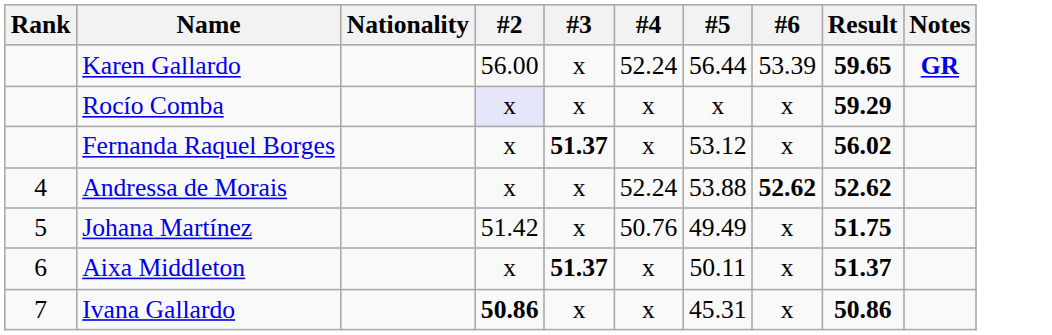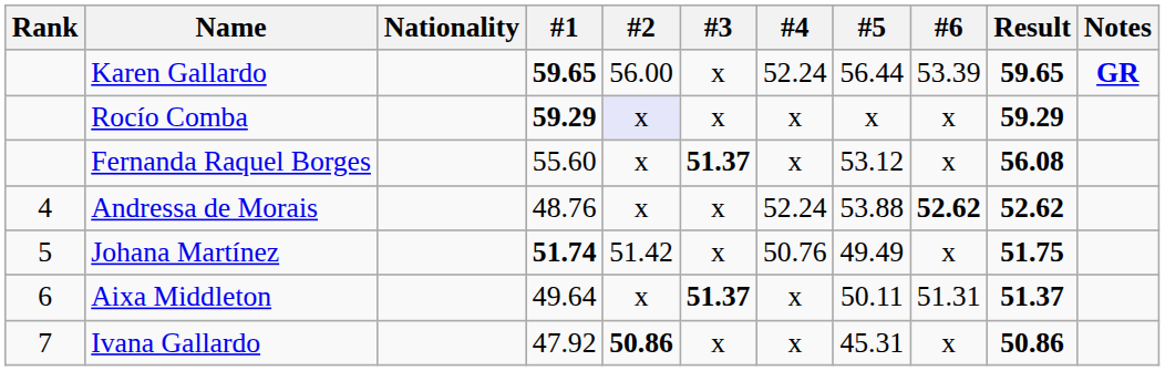 <table class="wikitable sortable" style="text-align:center">
 <tr>
 <th>Rank</th>
 <th>Name</th>
 <th>Nationality</th>
+<th>#1</th>
 <th>#2</th>
 <th>#3</th>
 <th>#4</th>
 <th>#5</th>
 <th>#6</th>
 <th>Result</th>
 <th>Notes</th>
 </tr>
 <tr>
 <td></td>
 <td align=left><a href='#'>Karen Gallardo</a></td>
 <td align=left></td>
+<td><strong>59.65</strong></td>
 <td>56.00</td>
 <td>x</td>
 <td>52.24</td>
 <td>56.44</td>
 <td>53.39</td>
 <td><strong>59.65</strong></td>
 <td><strong><a href='#'>GR</a></strong></td>
 </tr>
 <tr>
 <td></td>
 <td align=left><a href='#'>Rocío Comba</a></td>
 <td align=left></td>
+<td><strong>59.29</strong></td>
 <td style="background: lavender;">x</td>
 <td>x</td>
 <td>x</td>
 <td>x</td>
 <td>x</td>
 <td><strong>59.29</strong></td>
 <td></td>
 </tr>
 <tr>
 <td></td>
 <td align=left><a href='#'>Fernanda Raquel Borges</a></td>
 <td align=left></td>
+<td>55.60</td>
 <td>x</td>
 <td><strong>51.37</strong></td>
 <td>x</td>
 <td>53.12</td>
 <td>x</td>
-<td><strong>56.02</strong></td>
+<td><strong>56.08</strong></td>
 <td></td>
 </tr>
 <tr>
 <td>4</td>
 <td align=left><a href='#'>Andressa de Morais</a></td>
 <td align=left></td>
+<td>48.76</td>
 <td>x</td>
 <td>x</td>
 <td>52.24</td>
 <td>53.88</td>
 <td><strong>52.62</strong></td>
 <td><strong>52.62</strong></td>
 <td></td>
 </tr>
 <tr>
 <td>5</td>
 <td align=left><a href='#'>Johana Martínez</a></td>
 <td align=left></td>
+<td><strong>51.74</strong></td>
 <td>51.42</td>
 <td>x</td>
 <td>50.76</td>
 <td>49.49</td>
 <td>x</td>
 <td><strong>51.75</strong></td>
 <td></td>
 </tr>
 <tr>
 <td>6</td>
 <td align=left><a href='#'>Aixa Middleton</a></td>
 <td align=left></td>
+<td>49.64</td>
 <td>x</td>
 <td><strong>51.37</strong></td>
 <td>x</td>
 <td>50.11</td>
-<td>x</td>
+<td>51.31</td>
 <td><strong>51.37</strong></td>
 <td></td>
 </tr>
 <tr>
 <td>7</td>
 <td align=left><a href='#'>Ivana Gallardo</a></td>
 <td align=left></td>
+<td>47.92</td>
 <td><strong>50.86</strong></td>
 <td>x</td>
 <td>x</td>
 <td>45.31</td>
 <td>x</td>
 <td><strong>50.86</strong></td>
 <td></td>
 </tr>
 </table>
